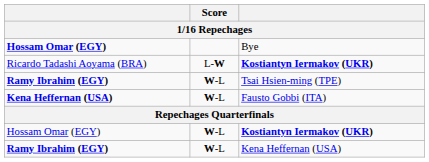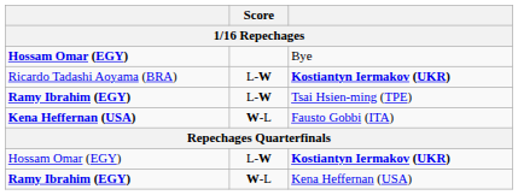 <table class="wikitable" style="text-align: left; ">
 <tr>
 <th align="right" width="270"></th>
 <th width="65">Score</th>
 <th align="left" width="270"></th>
 </tr>
 <tr>
 <th colspan=3>1/16 Repechages</th>
 </tr>
 <tr>
 <td><strong> <a href='#'>Hossam Omar</a> (<a href='#'>EGY</a>)</strong></td>
 <td align="center"></td>
 <td>Bye</td>
 </tr>
 <tr>
 <td> <a href='#'>Ricardo Tadashi Aoyama</a> (<a href='#'>BRA</a>)</td>
 <td align="center">L-<strong>W</strong></td>
 <td><strong> <a href='#'>Kostiantyn Iermakov</a> (<a href='#'>UKR</a>) </strong></td>
 </tr>
 <tr>
 <td><strong> <a href='#'>Ramy Ibrahim</a> (<a href='#'>EGY</a>)</strong></td>
-<td align="center"><strong>W</strong>-L</td>
+<td align="center">L-<strong>W</strong></td>
 <td> <a href='#'>Tsai Hsien-ming</a> (<a href='#'>TPE</a>)</td>
 </tr>
 <tr>
 <td><strong> <a href='#'>Kena Heffernan</a> (<a href='#'>USA</a>)</strong></td>
 <td align="center"><strong>W</strong>-L</td>
 <td> <a href='#'>Fausto Gobbi</a> (<a href='#'>ITA</a>)</td>
 </tr>
 <tr>
 <th colspan=3>Repechages Quarterfinals</th>
 </tr>
 <tr>
 <td> <a href='#'>Hossam Omar</a> (<a href='#'>EGY</a>)</td>
-<td align="center"><strong>W</strong>-L</td>
+<td align="center">L-<strong>W</strong></td>
 <td><strong> <a href='#'>Kostiantyn Iermakov</a> (<a href='#'>UKR</a>)</strong></td>
 </tr>
 <tr>
 <td><strong> <a href='#'>Ramy Ibrahim</a> (<a href='#'>EGY</a>)</strong></td>
 <td align="center"><strong>W</strong>-L</td>
 <td> <a href='#'>Kena Heffernan</a> (<a href='#'>USA</a>)</td>
 </tr>
 </table>
